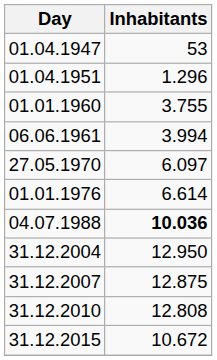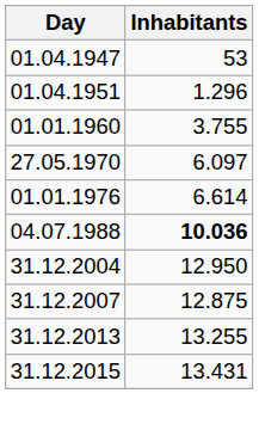 <table class=wikitable>
 <tr>
 <th>Day</th>
 <th>Inhabitants</th>
 </tr>
 <tr>
 <td>01.04.1947</td>
 <td align="right">53</td>
 </tr>
 <tr>
 <td>01.04.1951</td>
 <td align="right">1.296</td>
 </tr>
 <tr>
 <td>01.01.1960</td>
 <td align="right">3.755</td>
-</tr>
-<tr>
-<td>06.06.1961</td>
-<td align="right">3.994</td>
 </tr>
 <tr>
 <td>27.05.1970</td>
 <td align="right">6.097</td>
 </tr>
 <tr>
 <td>01.01.1976</td>
 <td align="right">6.614</td>
 </tr>
 <tr>
 <td>04.07.1988</td>
 <td align="right"><strong>10.036</strong></td>
 </tr>
 <tr>
 <td>31.12.2004</td>
 <td align="right">12.950</td>
 </tr>
 <tr>
 <td>31.12.2007</td>
 <td align="right">12.875</td>
 </tr>
 <tr>
-<td>31.12.2010</td>
-<td align="right">12.808</td>
+<td>31.12.2013</td>
+<td align="right">13.255</td>
 </tr>
 <tr>
 <td>31.12.2015</td>
-<td align="right">10.672</td>
+<td align="right">13.431</td>
 </tr>
 <tr>
 </tr>
 </table>
